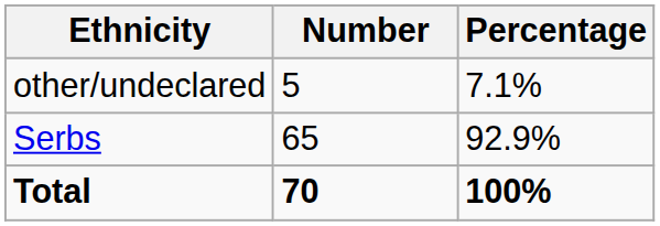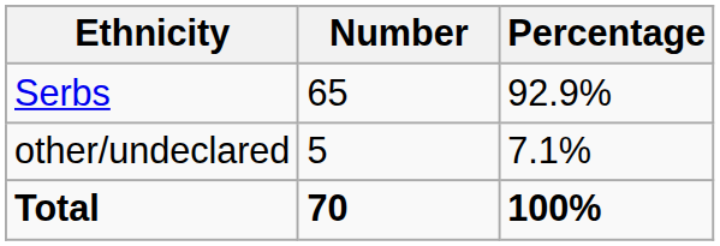 <table class="wikitable">
 <tr>
 <th width="100px">Ethnicity</th>
 <th width="80px">Number</th>
 <th width="80px">Percentage</th>
 </tr>
 <tr>
+<td><a href='#'>Serbs</a></td>
+<td>65</td>
+<td>92.9%</td>
+</tr>
+<tr>
 <td>other/undeclared</td>
 <td>5</td>
 <td>7.1%</td>
-</tr>
-<tr>
-<td><a href='#'>Serbs</a></td>
-<td>65</td>
-<td>92.9%</td>
 </tr>
 <tr>
 <td><strong>Total</strong></td>
 <td><strong>70</strong></td>
 <td><strong>100%</strong></td>
 </tr>
 </table>
